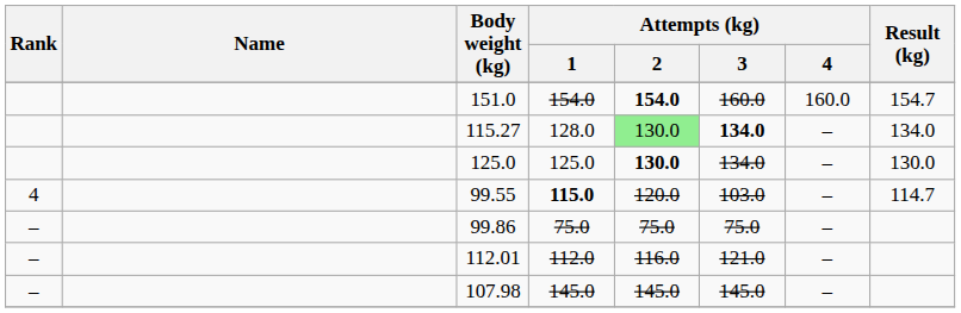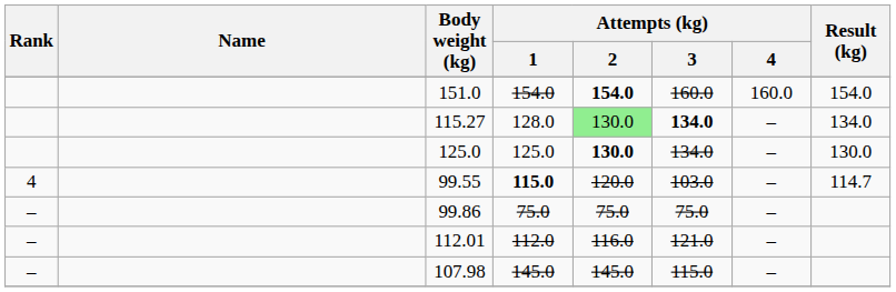 <table class="wikitable" style="text-align:center;">
 <tr>
 <th rowspan=2>Rank</th>
 <th rowspan=2 width=305>Name</th>
 <th rowspan=2 width=50>Body weight (kg)</th>
 <th colspan=4>Attempts (kg)</th>
 <th rowspan=2 width=60>Result (kg)</th>
 </tr>
 <tr>
 <th width=60>1</th>
 <th width=60>2</th>
 <th width=60>3</th>
 <th width=60>4</th>
 </tr>
 <tr>
 </tr>
 <tr>
 <td></td>
 <td align=left></td>
 <td>151.0</td>
 <td><s>154.0</s></td>
 <td><strong>154.0</strong></td>
 <td><s>160.0</s></td>
 <td>160.0  </td>
-<td>154.7</td>
+<td>154.0</td>
 </tr>
 <tr>
 <td></td>
 <td align=left></td>
 <td>115.27</td>
 <td>128.0</td>
 <td style="background: lightgreen;">130.0</td>
 <td><strong>134.0</strong></td>
 <td>–</td>
 <td>134.0</td>
 </tr>
 <tr>
 <td></td>
 <td align=left></td>
 <td>125.0</td>
 <td>125.0</td>
 <td><strong>130.0</strong></td>
 <td><s>134.0</s></td>
 <td>–</td>
 <td>130.0</td>
 </tr>
 <tr>
 <td>4</td>
 <td align=left></td>
 <td>99.55</td>
 <td><strong>115.0</strong></td>
 <td><s>120.0</s></td>
 <td><s>103.0</s></td>
 <td>–</td>
 <td>114.7</td>
 </tr>
 <tr>
 <td>–</td>
 <td align=left></td>
 <td>99.86</td>
 <td><s>75.0</s></td>
 <td><s>75.0</s></td>
 <td><s>75.0</s></td>
 <td>–</td>
 <td></td>
 </tr>
 <tr>
 <td>–</td>
 <td align=left></td>
 <td>112.01</td>
 <td><s>112.0</s></td>
 <td><s>116.0</s></td>
 <td><s>121.0</s></td>
 <td>–</td>
 <td></td>
 </tr>
 <tr>
 <td>–</td>
 <td align=left></td>
 <td>107.98</td>
 <td><s>145.0</s></td>
 <td><s>145.0</s></td>
-<td><s>145.0</s></td>
+<td><s>115.0</s></td>
 <td>–</td>
 <td></td>
 </tr>
 <tr>
 </tr>
 </table>
